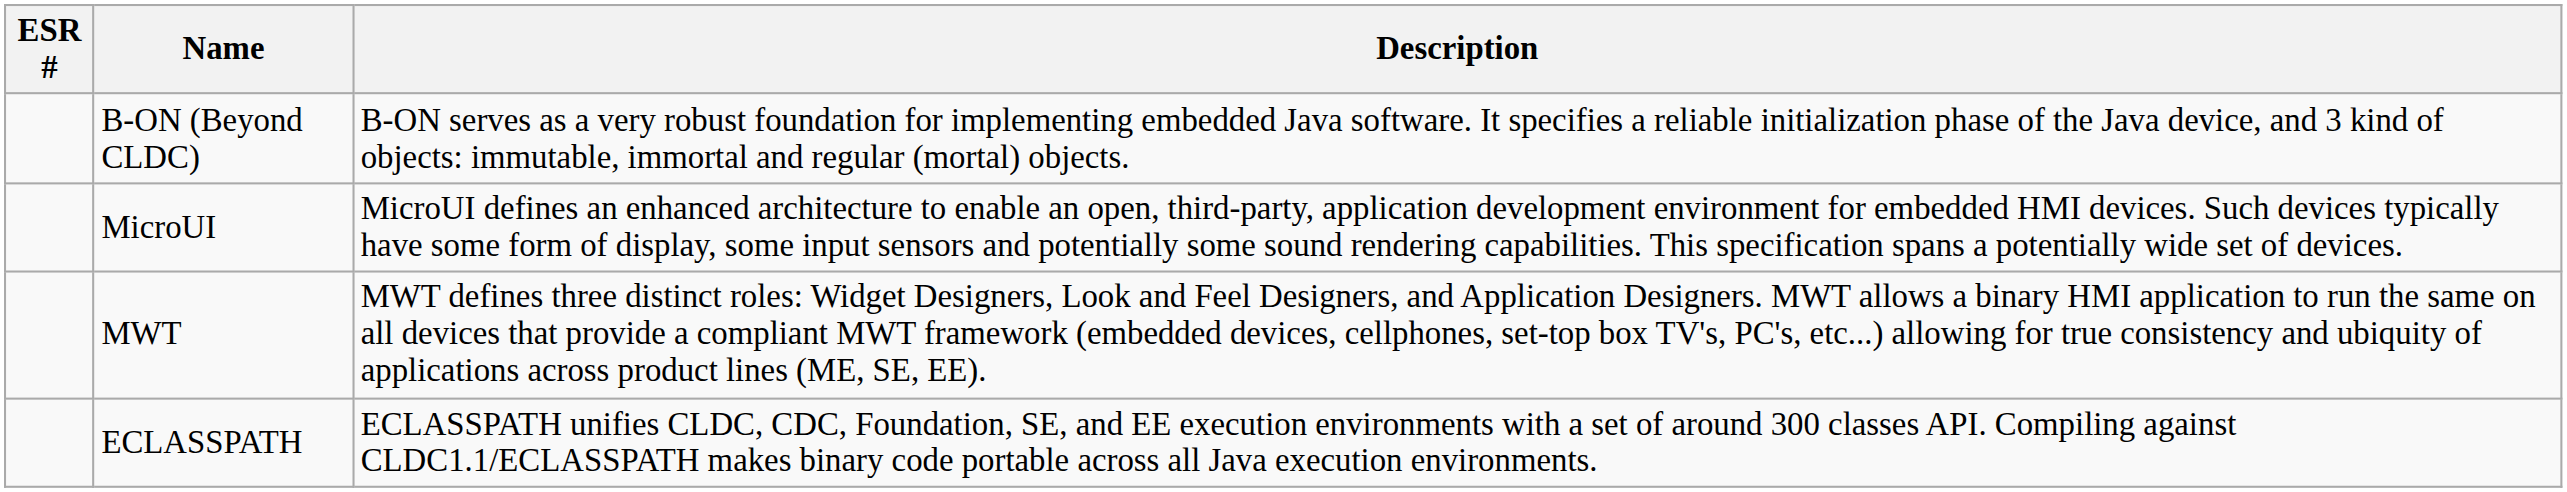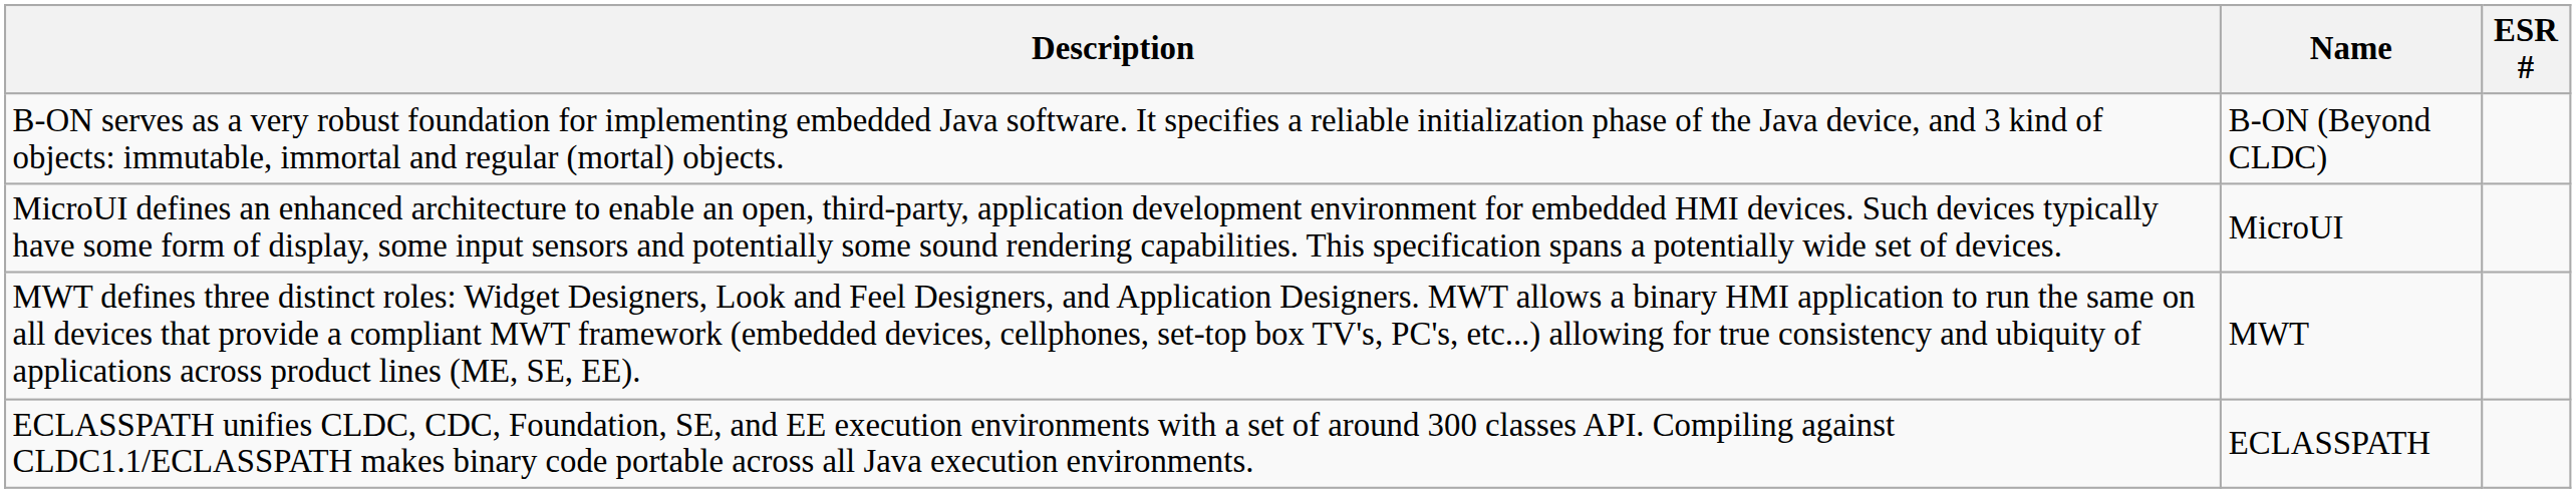 <table class="wikitable">
 <tr>
+<th>Description</th>
+<th>Name</th>
 <th>ESR #</th>
-<th>Name</th>
-<th>Description</th>
 </tr>
 <tr>
+<td>B-ON serves as a very robust foundation for implementing embedded Java software. It specifies a reliable initialization phase of the Java device, and 3 kind of objects: immutable, immortal and regular (mortal) objects.</td>
+<td>B-ON (Beyond CLDC)</td>
 <td></td>
-<td>B-ON (Beyond CLDC)</td>
-<td>B-ON serves as a very robust foundation for implementing embedded Java software. It specifies a reliable initialization phase of the Java device, and 3 kind of objects: immutable, immortal and regular (mortal) objects.</td>
 </tr>
 <tr>
+<td>MicroUI defines an enhanced architecture to enable an open, third-party, application development environment for embedded HMI devices. Such devices typically have some form of display, some input sensors and potentially some sound rendering capabilities. This specification spans a potentially wide set of devices.</td>
+<td>MicroUI</td>
 <td></td>
-<td>MicroUI</td>
-<td>MicroUI defines an enhanced architecture to enable an open, third-party, application development environment for embedded HMI devices. Such devices typically have some form of display, some input sensors and potentially some sound rendering capabilities. This specification spans a potentially wide set of devices.</td>
 </tr>
 <tr>
+<td>MWT defines three distinct roles: Widget Designers, Look and Feel Designers, and Application Designers. MWT allows a binary HMI application to run the same on all devices that provide a compliant MWT framework (embedded devices, cellphones, set-top box TV's, PC's, etc...) allowing for true consistency and ubiquity of applications across product lines (ME, SE, EE).</td>
+<td>MWT</td>
 <td></td>
-<td>MWT</td>
-<td>MWT defines three distinct roles: Widget Designers, Look and Feel Designers, and Application Designers. MWT allows a binary HMI application to run the same on all devices that provide a compliant MWT framework (embedded devices, cellphones, set-top box TV's, PC's, etc...) allowing for true consistency and ubiquity of applications across product lines (ME, SE, EE).</td>
 </tr>
 <tr>
+<td>ECLASSPATH unifies CLDC, CDC, Foundation, SE, and EE execution environments with a set of around 300 classes API. Compiling against CLDC1.1/ECLASSPATH makes binary code portable across all Java execution environments.</td>
+<td>ECLASSPATH</td>
 <td></td>
-<td>ECLASSPATH</td>
-<td>ECLASSPATH unifies CLDC, CDC, Foundation, SE, and EE execution environments with a set of around 300 classes API. Compiling against CLDC1.1/ECLASSPATH makes binary code portable across all Java execution environments.</td>
 </tr>
 </table>
